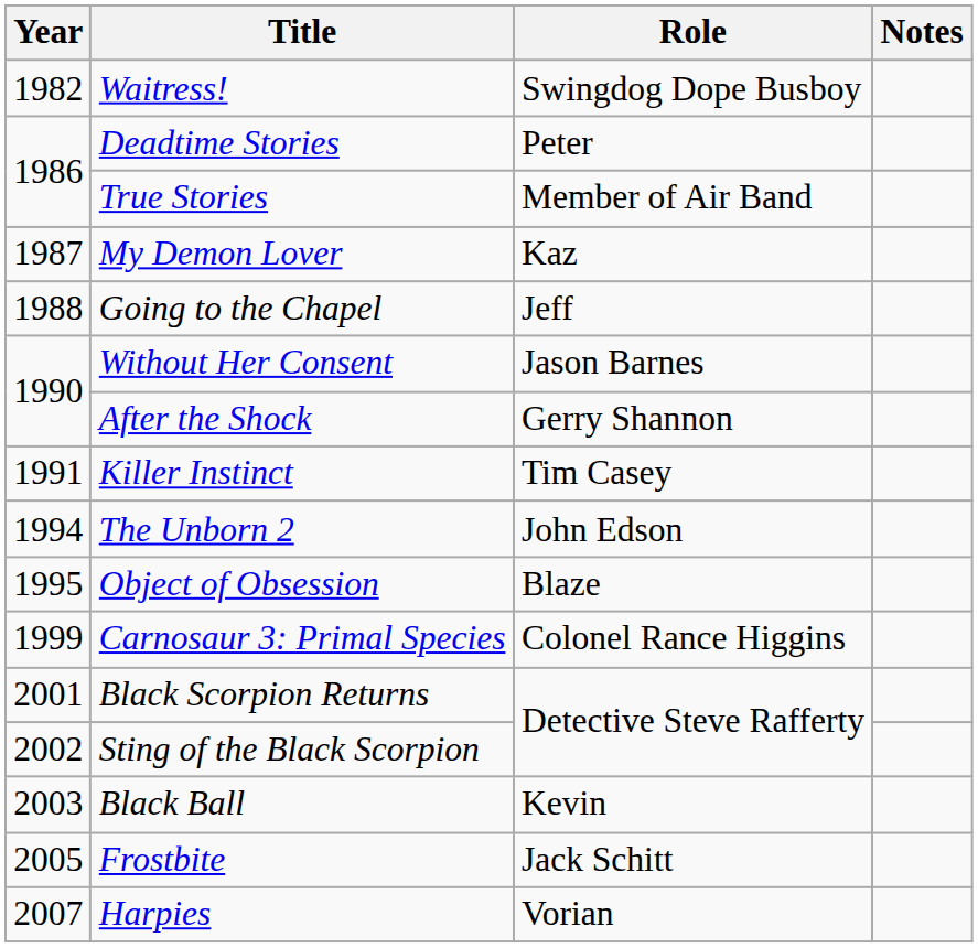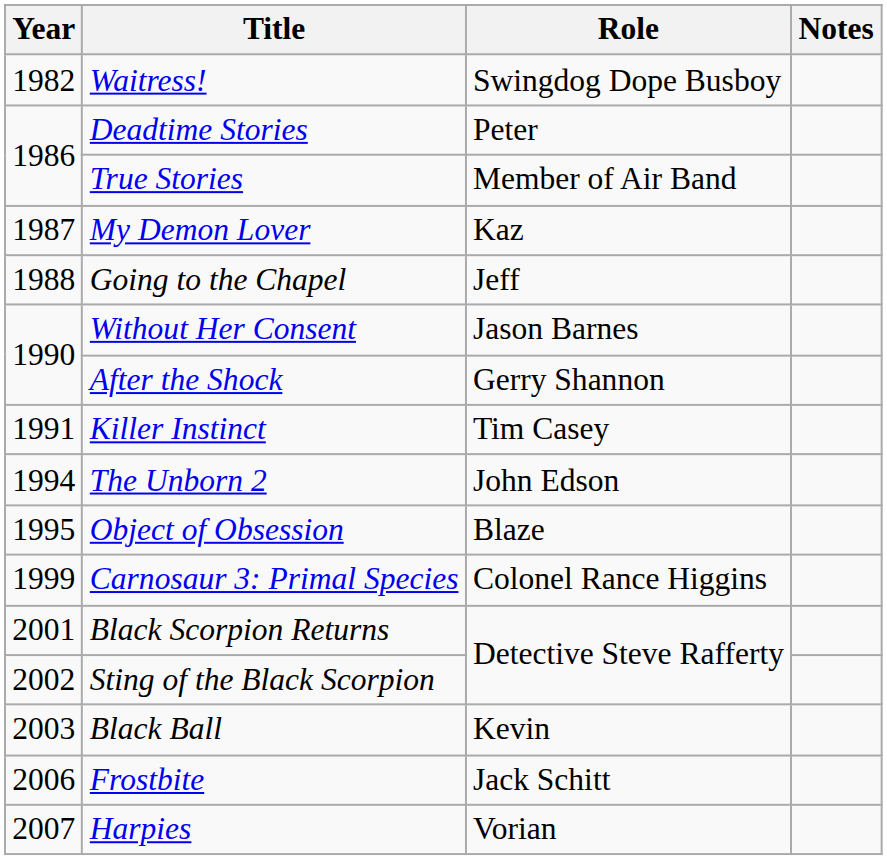 <table class="wikitable sortable">
 <tr>
 <th>Year</th>
 <th>Title</th>
 <th>Role</th>
 <th class="unsortable">Notes</th>
 </tr>
 <tr>
 <td>1982</td>
 <td><em><a href='#'>Waitress!</a></em></td>
 <td>Swingdog Dope Busboy</td>
 <td></td>
 </tr>
 <tr>
 <td rowspan=2>1986</td>
 <td><em><a href='#'>Deadtime Stories</a></em></td>
 <td>Peter</td>
 <td></td>
 </tr>
 <tr>
 <td><em><a href='#'>True Stories</a></em></td>
 <td>Member of Air Band</td>
 <td></td>
 </tr>
 <tr>
 <td>1987</td>
 <td><em><a href='#'>My Demon Lover</a></em></td>
 <td>Kaz</td>
 <td></td>
 </tr>
 <tr>
 <td>1988</td>
 <td><em>Going to the Chapel</em></td>
 <td>Jeff</td>
 <td></td>
 </tr>
 <tr>
 <td rowspan=2>1990</td>
 <td><em><a href='#'>Without Her Consent</a></em></td>
 <td>Jason Barnes</td>
 <td></td>
 </tr>
 <tr>
 <td><em><a href='#'>After the Shock</a></em></td>
 <td>Gerry Shannon</td>
 <td></td>
 </tr>
 <tr>
 <td>1991</td>
 <td><em><a href='#'>Killer Instinct</a></em></td>
 <td>Tim Casey</td>
 <td></td>
 </tr>
 <tr>
 <td>1994</td>
 <td><em><a href='#'>The Unborn 2</a></em></td>
 <td>John Edson</td>
 <td></td>
 </tr>
 <tr>
 <td>1995</td>
 <td><em><a href='#'>Object of Obsession</a></em></td>
 <td>Blaze</td>
 <td></td>
 </tr>
 <tr>
 <td>1999</td>
 <td><em><a href='#'>Carnosaur 3: Primal Species</a></em></td>
 <td>Colonel Rance Higgins</td>
 <td></td>
 </tr>
 <tr>
 <td>2001</td>
 <td><em>Black Scorpion Returns</em></td>
 <td rowspan=2>Detective Steve Rafferty</td>
 <td></td>
 </tr>
 <tr>
 <td>2002</td>
 <td><em>Sting of the Black Scorpion</em></td>
 <td></td>
 </tr>
 <tr>
 <td>2003</td>
 <td><em>Black Ball</em></td>
 <td>Kevin</td>
 <td></td>
 </tr>
 <tr>
-<td>2005</td>
+<td>2006</td>
 <td><em><a href='#'>Frostbite</a></em></td>
 <td>Jack Schitt</td>
 <td></td>
 </tr>
 <tr>
 <td>2007</td>
 <td><em><a href='#'>Harpies</a></em></td>
 <td>Vorian</td>
 <td></td>
 </tr>
 </table>
